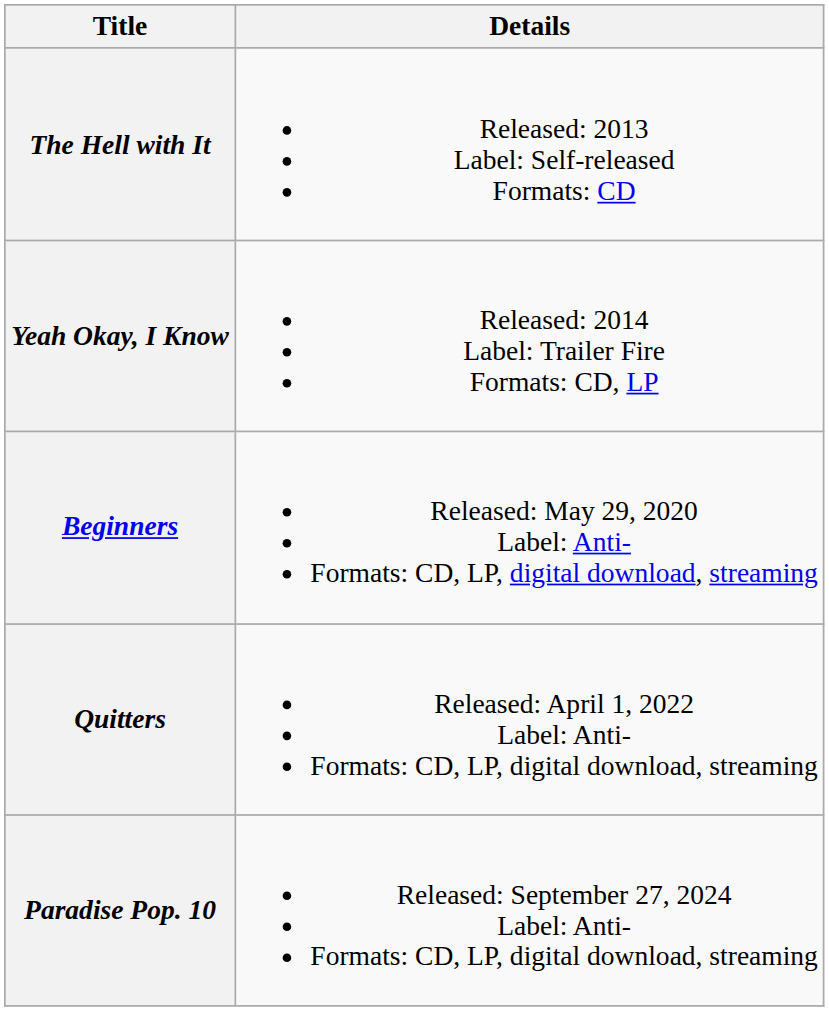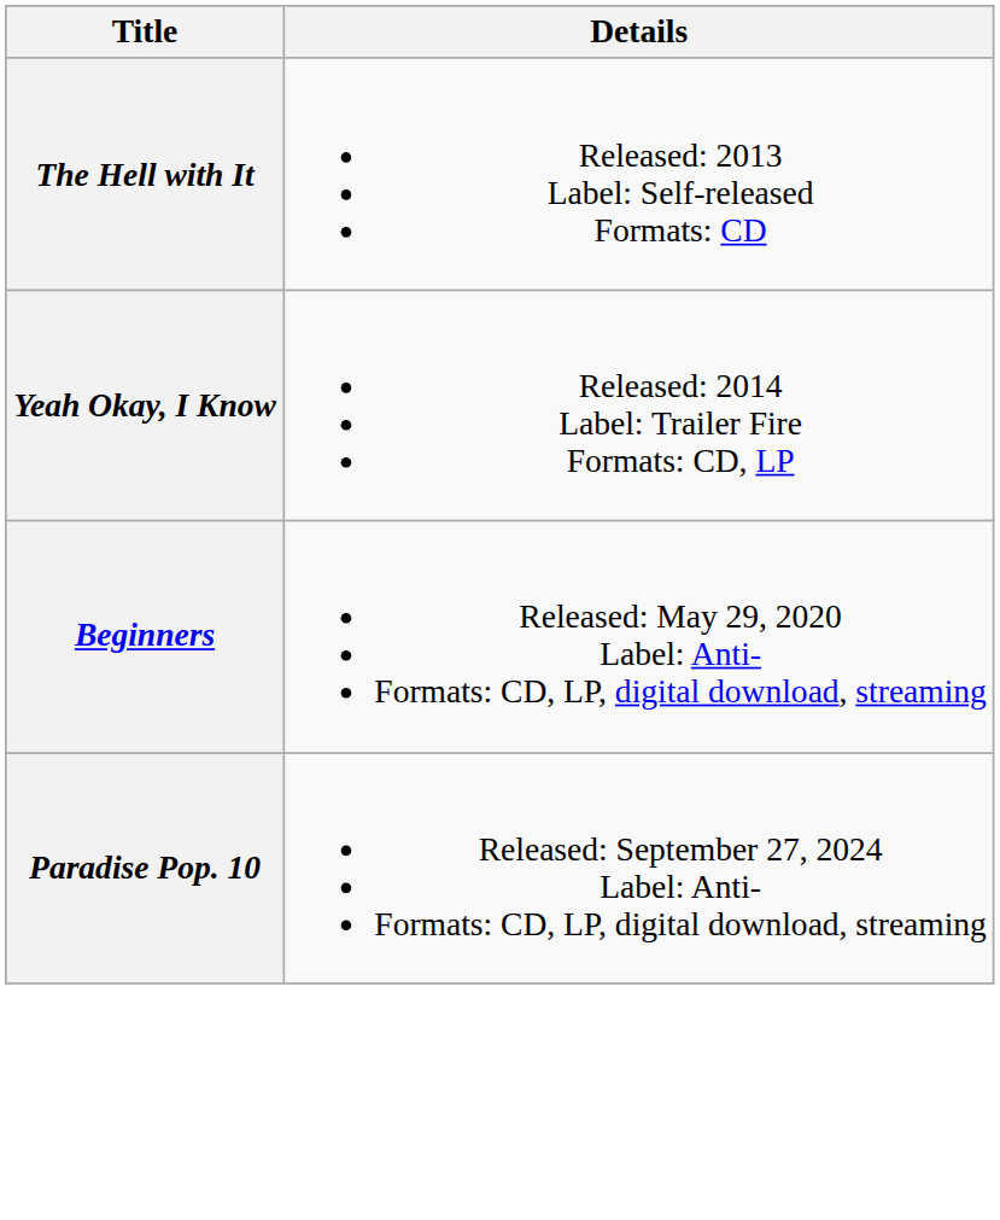 <table class="wikitable plainrowheaders" style="text-align:center;">
 <tr>
 <th scope="col">Title</th>
 <th scope="col">Details</th>
 </tr>
 <tr>
 <th scope="row"><em>The Hell with It</em></th>
 <td><br><ul><li>Released: 2013</li><li>Label: Self-released</li><li>Formats: <a href='#'>CD</a></li></ul></td>
 </tr>
 <tr>
 <th scope="row"><em>Yeah Okay, I Know</em></th>
 <td><br><ul><li>Released: 2014</li><li>Label: Trailer Fire</li><li>Formats: CD, <a href='#'>LP</a></li></ul></td>
 </tr>
 <tr>
 <th scope="row"><em><a href='#'>Beginners</a></em></th>
 <td><br><ul><li>Released: May 29, 2020</li><li>Label: <a href='#'>Anti-</a></li><li>Formats: CD, LP, <a href='#'>digital download</a>, <a href='#'>streaming</a></li></ul></td>
 </tr>
 <tr>
-<th scope="row"><em>Quitters</em></th>
-<td><br><ul><li>Released: April 1, 2022</li><li>Label: Anti-</li><li>Formats: CD, LP, digital download, streaming</li></ul></td>
-</tr>
-<tr>
 <th><em>Paradise Pop. 10</em></th>
 <td><br><ul><li>Released: September 27, 2024</li><li>Label: Anti-</li><li>Formats: CD, LP, digital download, streaming</li></ul></td>
 </tr>
 </table>
